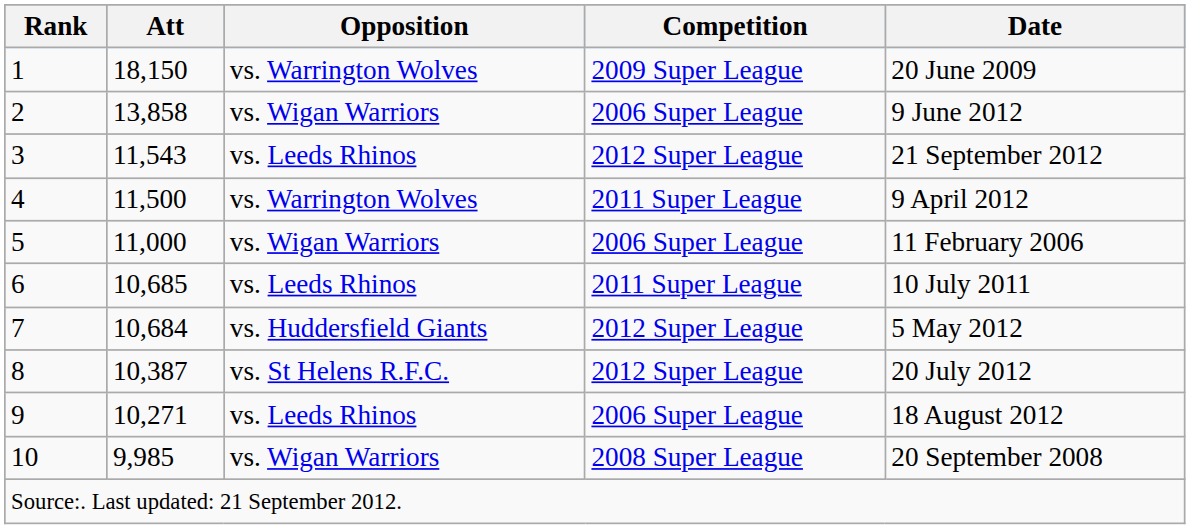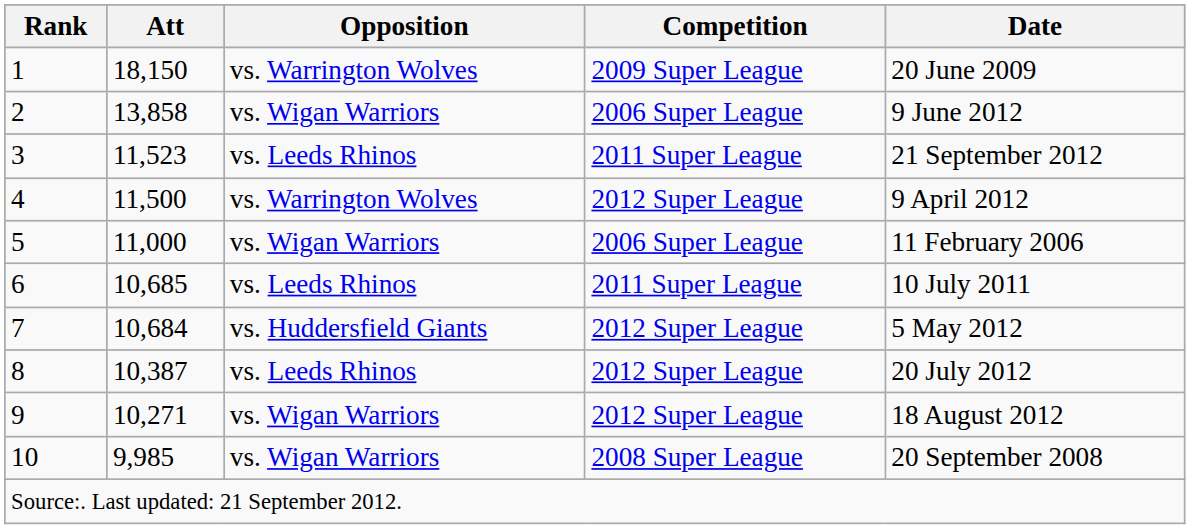 <table class="wikitable" style="width:55%;">
 <tr style="background:#87cefa;">
 <th>Rank</th>
 <th>Att</th>
 <th>Opposition</th>
 <th>Competition</th>
 <th>Date</th>
 </tr>
 <tr>
 <td>1</td>
 <td>18,150</td>
 <td>vs. <a href='#'>Warrington Wolves</a></td>
 <td><a href='#'>2009 Super League</a></td>
 <td>20 June 2009</td>
 </tr>
 <tr>
 <td>2</td>
 <td>13,858</td>
 <td>vs. <a href='#'>Wigan Warriors</a></td>
 <td><a href='#'>2006 Super League</a></td>
 <td>9 June 2012</td>
 </tr>
 <tr>
 <td>3</td>
-<td>11,543</td>
+<td>11,523</td>
 <td>vs. <a href='#'>Leeds Rhinos</a></td>
-<td><a href='#'>2012 Super League</a></td>
+<td><a href='#'>2011 Super League</a></td>
 <td>21 September 2012</td>
 </tr>
 <tr>
 <td>4</td>
 <td>11,500</td>
 <td>vs. <a href='#'>Warrington Wolves</a></td>
-<td><a href='#'>2011 Super League</a></td>
+<td><a href='#'>2012 Super League</a></td>
 <td>9 April 2012</td>
 </tr>
 <tr>
 <td>5</td>
 <td>11,000</td>
 <td>vs. <a href='#'>Wigan Warriors</a></td>
 <td><a href='#'>2006 Super League</a></td>
 <td>11 February 2006</td>
 </tr>
 <tr>
 <td>6</td>
 <td>10,685</td>
 <td>vs. <a href='#'>Leeds Rhinos</a></td>
 <td><a href='#'>2011 Super League</a></td>
 <td>10 July 2011</td>
 </tr>
 <tr>
 <td>7</td>
 <td>10,684</td>
 <td>vs. <a href='#'>Huddersfield Giants</a></td>
 <td><a href='#'>2012 Super League</a></td>
 <td>5 May 2012</td>
 </tr>
 <tr>
 <td>8</td>
 <td>10,387</td>
-<td>vs. <a href='#'>St Helens R.F.C.</a></td>
+<td>vs. <a href='#'>Leeds Rhinos</a></td>
 <td><a href='#'>2012 Super League</a></td>
 <td>20 July 2012</td>
 </tr>
 <tr>
 <td>9</td>
 <td>10,271</td>
-<td>vs. <a href='#'>Leeds Rhinos</a></td>
-<td><a href='#'>2006 Super League</a></td>
+<td>vs. <a href='#'>Wigan Warriors</a></td>
+<td><a href='#'>2012 Super League</a></td>
 <td>18 August 2012</td>
 </tr>
 <tr>
 <td>10</td>
 <td>9,985</td>
 <td>vs. <a href='#'>Wigan Warriors</a></td>
 <td><a href='#'>2008 Super League</a></td>
 <td>20 September 2008</td>
 </tr>
 <tr>
 <td colspan=5><small>Source:. Last updated: 21 September 2012.</small></td>
 </tr>
 </table>
